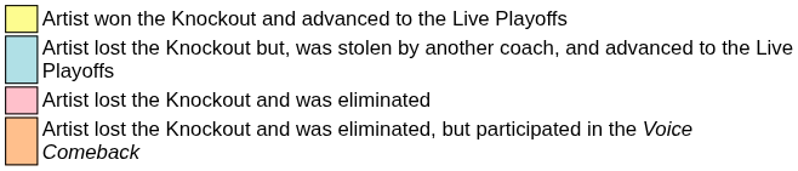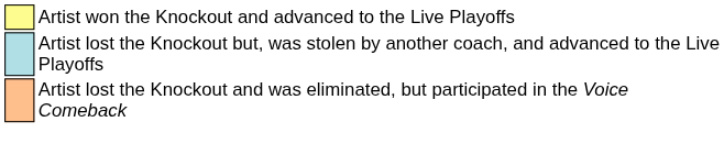 <table class="toccolours" style="font-size: 100%">
 <tr>
 <td style="background:#fdfc8f; border:1px solid black">     </td>
 <td>Artist won the Knockout and advanced to the Live Playoffs</td>
 </tr>
 <tr>
 <td style="background:#b0e0e6; border:1px solid black">     </td>
 <td>Artist lost the Knockout but, was stolen by another coach, and advanced to the Live Playoffs</td>
 </tr>
 <tr>
-<td style="background:pink; border:1px solid black">     </td>
-<td>Artist lost the Knockout and was eliminated</td>
-</tr>
-<tr>
 <td style="background:#FFBF8C; border:1px solid black">     </td>
 <td>Artist lost the Knockout and was eliminated, but participated in the <em>Voice Comeback</em></td>
 </tr>
 </table>
